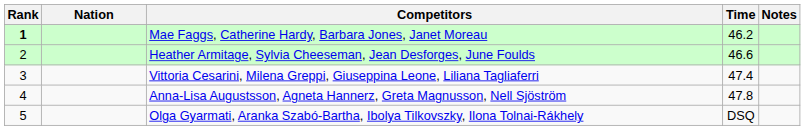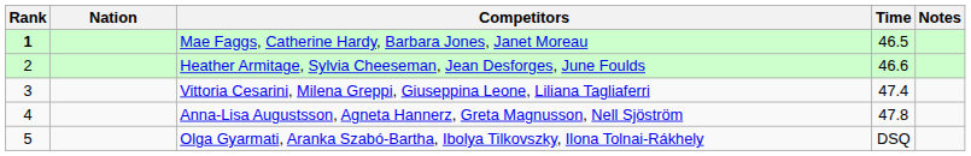 <table class="wikitable sortable" width=75% style="text-align:center; font-size:95%">
 <tr>
 <th width=15>Rank</th>
 <th width=120>Nation</th>
 <th width=700>Competitors</th>
 <th width=15>Time</th>
 <th width=15>Notes</th>
 </tr>
 <tr bgcolor=ccffcc>
 <td><strong>1</strong></td>
 <td align=left></td>
 <td align=left><a href='#'>Mae Faggs</a>, <a href='#'>Catherine Hardy</a>, <a href='#'>Barbara Jones</a>, <a href='#'>Janet Moreau</a></td>
-<td>46.2</td>
+<td>46.5</td>
 <td></td>
 </tr>
 <tr bgcolor=ccffcc>
 <td>2</td>
 <td align=left></td>
 <td align=left><a href='#'>Heather Armitage</a>, <a href='#'>Sylvia Cheeseman</a>, <a href='#'>Jean Desforges</a>, <a href='#'>June Foulds</a></td>
 <td>46.6</td>
 <td></td>
 </tr>
 <tr>
 <td>3</td>
 <td align=left></td>
 <td align=left><a href='#'>Vittoria Cesarini</a>, <a href='#'>Milena Greppi</a>, <a href='#'>Giuseppina Leone</a>, <a href='#'>Liliana Tagliaferri</a></td>
 <td>47.4</td>
 <td></td>
 </tr>
 <tr>
 <td>4</td>
 <td align=left></td>
 <td align=left><a href='#'>Anna-Lisa Augustsson</a>, <a href='#'>Agneta Hannerz</a>, <a href='#'>Greta Magnusson</a>, <a href='#'>Nell Sjöström</a></td>
 <td>47.8</td>
 <td></td>
 </tr>
 <tr>
 <td>5</td>
 <td align=left></td>
 <td align=left><a href='#'>Olga Gyarmati</a>, <a href='#'>Aranka Szabó-Bartha</a>, <a href='#'>Ibolya Tilkovszky</a>, <a href='#'>Ilona Tolnai-Rákhely</a></td>
 <td>DSQ</td>
 <td></td>
 </tr>
 </table>
